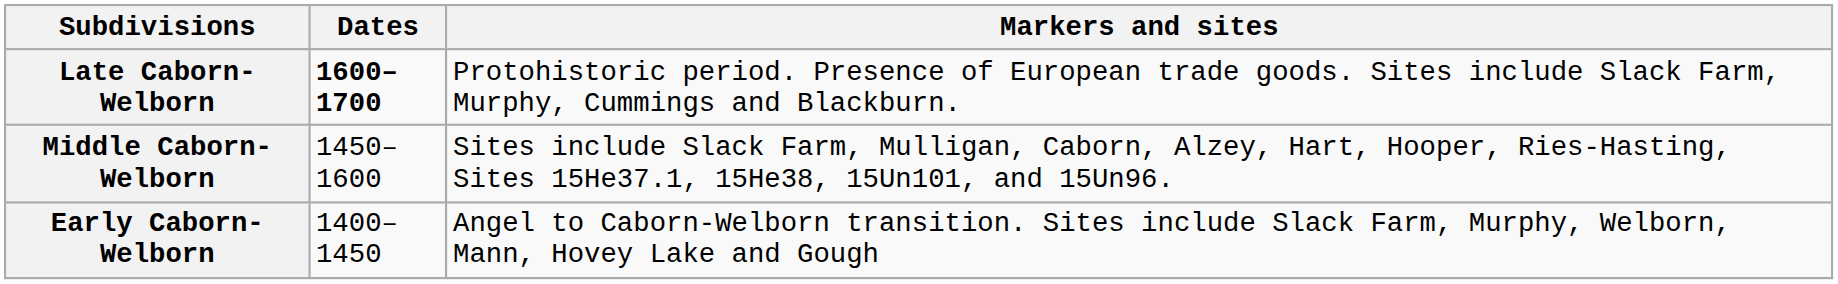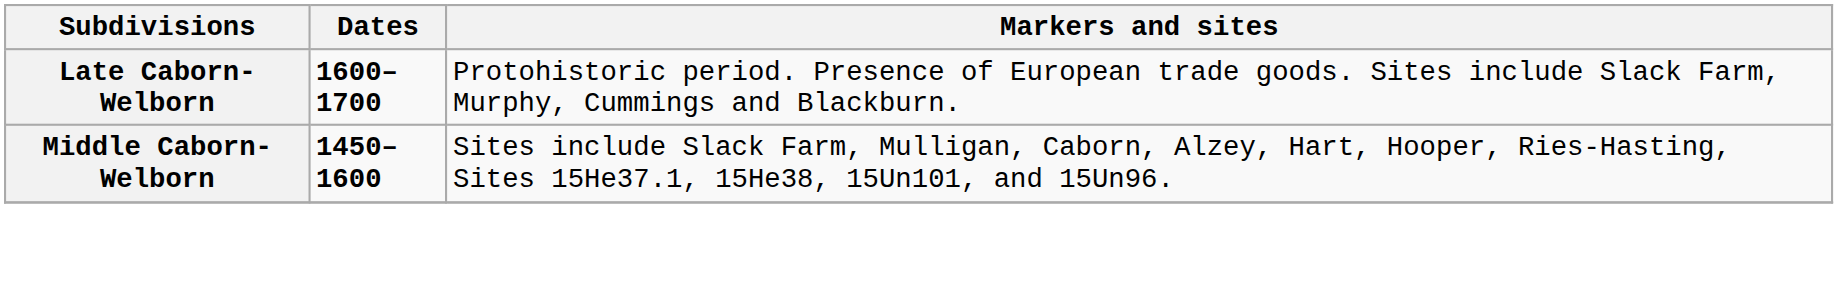 <table class="wikitable plainrowheaders">
 <tr>
 <th scope="col">Subdivisions</th>
 <th scope="col">Dates</th>
 <th scope="col">Markers and sites</th>
 </tr>
 <tr>
 <th scope="row">Late Caborn-Welborn</th>
 <td><strong>1600–1700</strong></td>
 <td>Protohistoric period. Presence of European trade goods. Sites include Slack Farm, Murphy, Cummings and Blackburn.</td>
 </tr>
 <tr>
 <th scope="row">Middle Caborn-Welborn</th>
-<td>1450–1600</td>
+<td><strong>1450–1600</strong></td>
 <td>Sites include Slack Farm, Mulligan, Caborn, Alzey, Hart, Hooper, Ries-Hasting, Sites 15He37.1, 15He38, 15Un101, and 15Un96.</td>
-</tr>
-<tr>
-<th scope="row">Early Caborn-Welborn</th>
-<td>1400–1450</td>
-<td>Angel to Caborn-Welborn transition. Sites include Slack Farm, Murphy, Welborn, Mann, Hovey Lake and Gough</td>
 </tr>
 <tr>
 </tr>
 </table>
